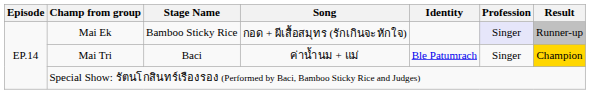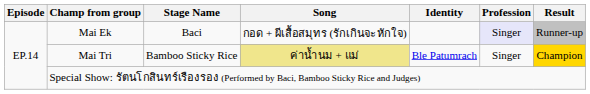 <table class="wikitable">
 <tr>
 <th>Episode</th>
 <th>Champ from group</th>
 <th>Stage Name</th>
 <th>Song</th>
 <th>Identity</th>
 <th>Profession</th>
 <th>Result</th>
 </tr>
 <tr>
 <td rowspan="3" align="center">EP.14</td>
 <td style="text-align:center;">Mai Ek</td>
-<td style="text-align:center;">Bamboo Sticky Rice</td>
+<td style="text-align:center;">Baci</td>
 <td style="text-align:center;">กอด + ผีเสื้อสมุทร (รักเกินจะหักใจ)</td>
 <td style="text-align:center;"></td>
 <td style="background: lavender; text-align:center;">Singer</td>
 <td style="text-align:center; background:Silver;">Runner-up</td>
 </tr>
 <tr>
 <td style="text-align:center;">Mai Tri</td>
-<td style="text-align:center;">Baci</td>
-<td style="text-align:center;">ค่าน้ำนม + แม่</td>
+<td style="text-align:center;">Bamboo Sticky Rice</td>
+<td style="background: khaki; text-align:center;">ค่าน้ำนม + แม่</td>
 <td style="text-align:center;"><a href='#'>Ble Patumrach</a></td>
 <td style="text-align:center;">Singer</td>
 <td style="text-align:center; background:Gold;">Champion</td>
 </tr>
 <tr>
 <td colspan="6">Special Show: รัตนโกสินทร์เรืองรอง <small>(Performed by Baci, Bamboo Sticky Rice and Judges)</small></td>
 </tr>
 </table>
